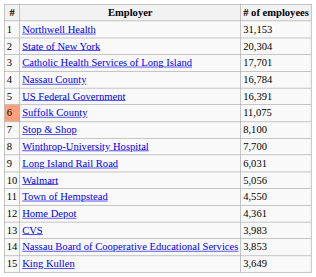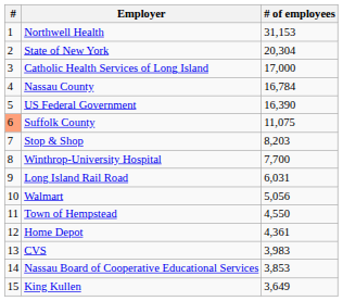 <table class="wikitable sortable col3right">
 <tr>
 <th>#</th>
 <th>Employer</th>
 <th># of employees</th>
 </tr>
 <tr>
 <td>1</td>
 <td><a href='#'>Northwell Health</a></td>
 <td>31,153</td>
 </tr>
 <tr>
 <td>2</td>
 <td><a href='#'>State of New York</a></td>
 <td>20,304</td>
 </tr>
 <tr>
 <td>3</td>
 <td><a href='#'>Catholic Health Services of Long Island</a></td>
-<td>17,701</td>
+<td>17,000</td>
 </tr>
 <tr>
 <td>4</td>
 <td><a href='#'>Nassau County</a></td>
 <td>16,784</td>
 </tr>
 <tr>
 <td>5</td>
 <td><a href='#'>US Federal Government</a></td>
-<td>16,391</td>
+<td>16,390</td>
 </tr>
 <tr>
 <td style="background: lightsalmon;">6</td>
 <td><a href='#'>Suffolk County</a></td>
 <td>11,075</td>
 </tr>
 <tr>
 <td>7</td>
 <td><a href='#'>Stop & Shop</a></td>
-<td>8,100</td>
+<td>8,203</td>
 </tr>
 <tr>
 <td>8</td>
 <td><a href='#'>Winthrop-University Hospital</a></td>
 <td>7,700</td>
 </tr>
 <tr>
 <td>9</td>
 <td><a href='#'>Long Island Rail Road</a></td>
 <td>6,031</td>
 </tr>
 <tr>
 <td>10</td>
 <td><a href='#'>Walmart</a></td>
 <td>5,056</td>
 </tr>
 <tr>
 <td>11</td>
 <td><a href='#'>Town of Hempstead</a></td>
 <td>4,550</td>
 </tr>
 <tr>
 <td>12</td>
 <td><a href='#'>Home Depot</a></td>
 <td>4,361</td>
 </tr>
 <tr>
 <td>13</td>
 <td><a href='#'>CVS</a></td>
 <td>3,983</td>
 </tr>
 <tr>
 <td>14</td>
 <td><a href='#'>Nassau Board of Cooperative Educational Services</a></td>
 <td>3,853</td>
 </tr>
 <tr>
 <td>15</td>
 <td><a href='#'>King Kullen</a></td>
 <td>3,649</td>
 </tr>
 </table>
